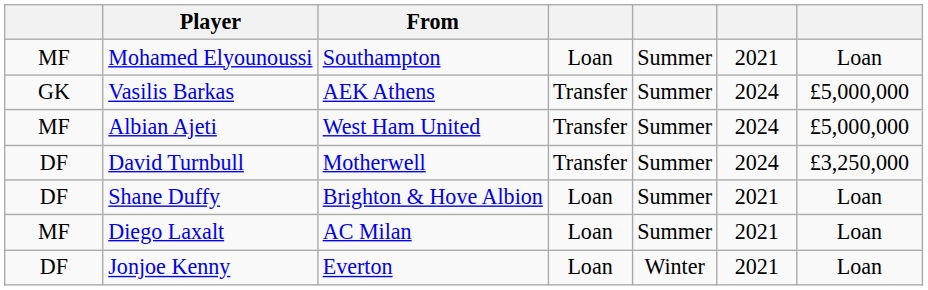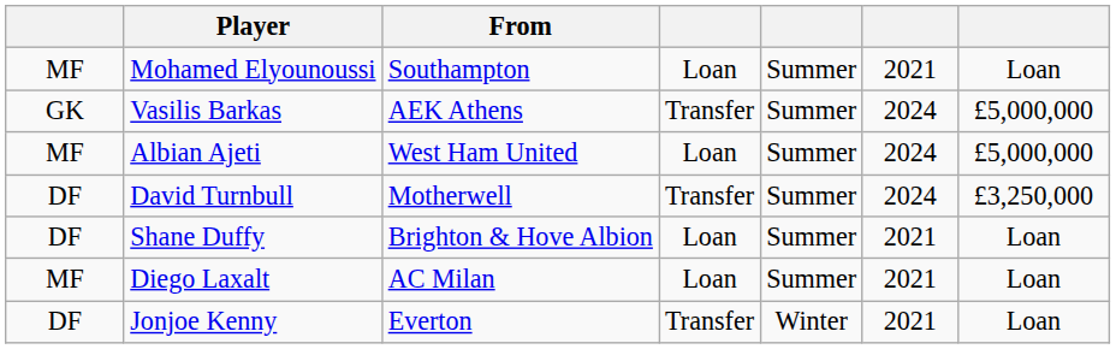 <table class="wikitable sortable" style="text-align:center;">
 <tr>
 <th style="width:64px;"></th>
 <th>Player</th>
 <th>From</th>
 <th></th>
 <th></th>
 <th style="width:50px;"></th>
 <th style="width:84px;"></th>
 </tr>
 <tr>
 <td>MF</td>
 <td align="left"> <a href='#'>Mohamed Elyounoussi</a></td>
 <td style="text-align:left"> <a href='#'>Southampton</a></td>
 <td>Loan</td>
 <td>Summer</td>
 <td>2021</td>
 <td>Loan</td>
 </tr>
 <tr>
 <td>GK</td>
 <td align="left"> <a href='#'>Vasilis Barkas</a></td>
 <td style="text-align:left"> <a href='#'>AEK Athens</a></td>
 <td>Transfer</td>
 <td>Summer</td>
 <td>2024</td>
 <td>£5,000,000</td>
 </tr>
 <tr>
 <td>MF</td>
 <td align="left"> <a href='#'>Albian Ajeti</a></td>
 <td style="text-align:left"> <a href='#'>West Ham United</a></td>
-<td>Transfer</td>
+<td>Loan</td>
 <td>Summer</td>
 <td>2024</td>
 <td>£5,000,000</td>
 </tr>
 <tr>
 <td>DF</td>
 <td align="left"> <a href='#'>David Turnbull</a></td>
 <td style="text-align:left"> <a href='#'>Motherwell</a></td>
 <td>Transfer</td>
 <td>Summer</td>
 <td>2024</td>
 <td>£3,250,000</td>
 </tr>
 <tr>
 <td>DF</td>
 <td align="left"> <a href='#'>Shane Duffy</a></td>
 <td style="text-align:left"> <a href='#'>Brighton & Hove Albion</a></td>
 <td>Loan</td>
 <td>Summer</td>
 <td>2021</td>
 <td>Loan</td>
 </tr>
 <tr>
 <td>MF</td>
 <td align="left"> <a href='#'>Diego Laxalt</a></td>
 <td style="text-align:left"> <a href='#'>AC Milan</a></td>
 <td>Loan</td>
 <td>Summer</td>
 <td>2021</td>
 <td>Loan</td>
 </tr>
 <tr>
 <td>DF</td>
 <td align="left"> <a href='#'>Jonjoe Kenny</a></td>
 <td style="text-align:left"> <a href='#'>Everton</a></td>
-<td>Loan</td>
+<td>Transfer</td>
 <td>Winter</td>
 <td>2021</td>
 <td>Loan</td>
 </tr>
 </table>
